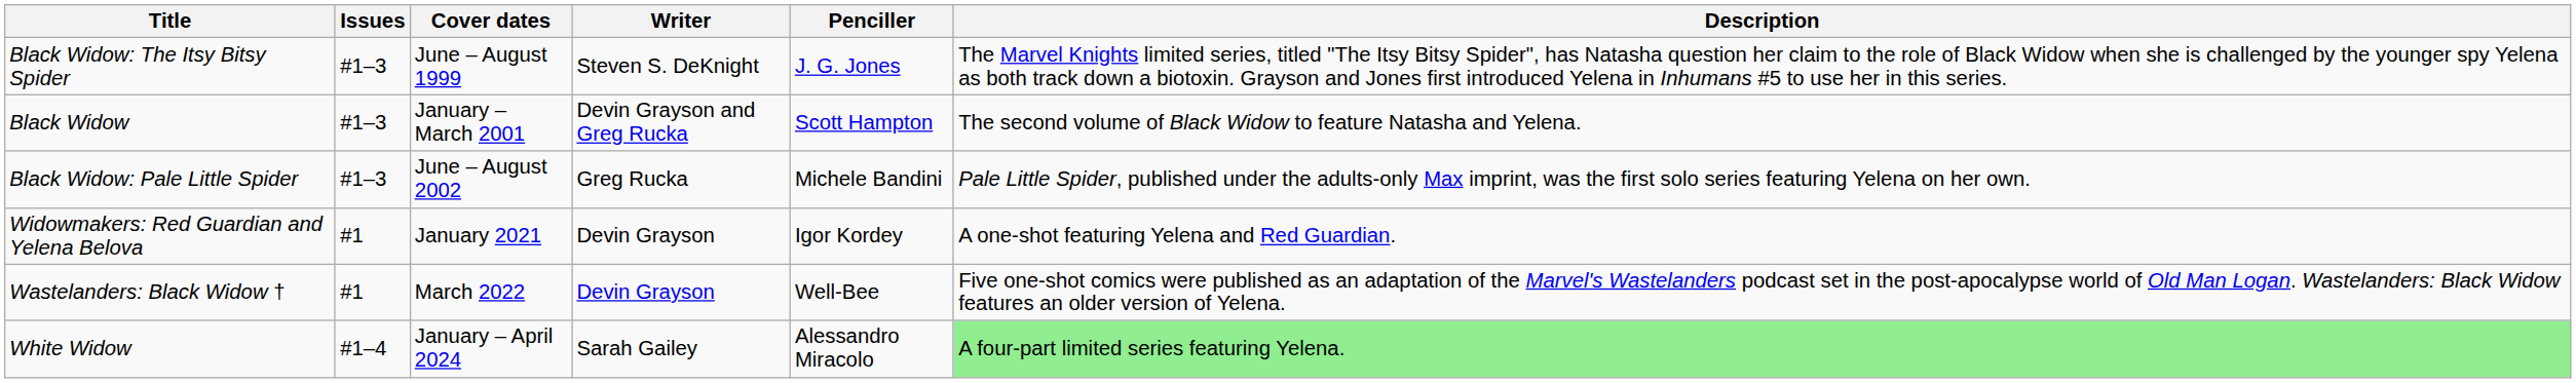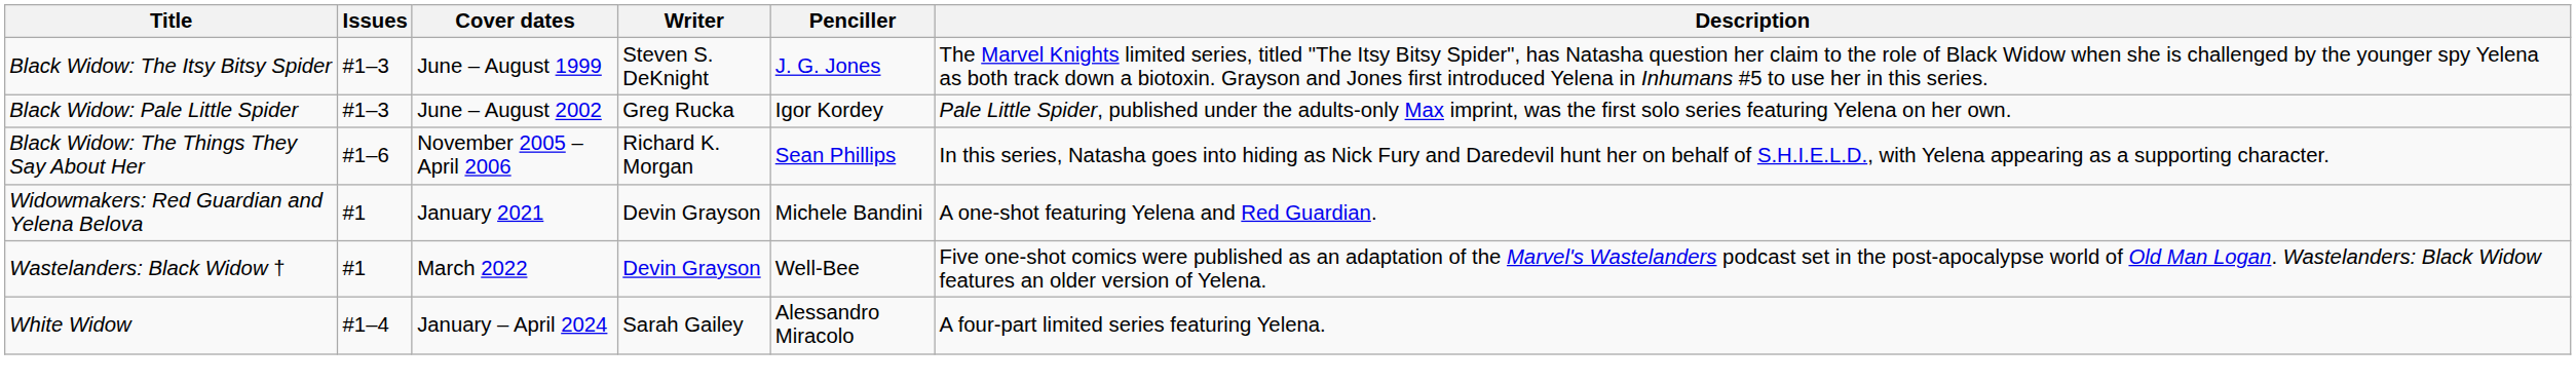 <table class="wikitable">
 <tr>
 <th>Title</th>
 <th>Issues</th>
 <th>Cover dates</th>
 <th>Writer</th>
 <th>Penciller</th>
 <th>Description</th>
 </tr>
 <tr>
 <td><em>Black Widow: The Itsy Bitsy Spider</em></td>
 <td>#1–3</td>
 <td>June – August <a href='#'>1999</a></td>
 <td>Steven S. DeKnight</td>
 <td><a href='#'>J. G. Jones</a></td>
 <td>The <a href='#'>Marvel Knights</a> limited series, titled "The Itsy Bitsy Spider", has Natasha question her claim to the role of Black Widow when she is challenged by the younger spy Yelena as both track down a biotoxin. Grayson and Jones first introduced Yelena in <em>Inhumans</em> #5 to use her in this series.</td>
 </tr>
 <tr>
-<td><em>Black Widow</em></td>
-<td>#1–3</td>
-<td>January – March <a href='#'>2001</a></td>
-<td>Devin Grayson and <a href='#'>Greg Rucka</a></td>
-<td><a href='#'>Scott Hampton</a></td>
-<td>The second volume of <em>Black Widow</em> to feature Natasha and Yelena.</td>
-</tr>
-<tr>
 <td><em>Black Widow: Pale Little Spider</em></td>
 <td>#1–3</td>
 <td>June – August <a href='#'>2002</a></td>
 <td>Greg Rucka</td>
-<td>Michele Bandini</td>
+<td>Igor Kordey</td>
 <td><em>Pale Little Spider</em>, published under the adults-only <a href='#'>Max</a> imprint, was the first solo series featuring Yelena on her own.</td>
+</tr>
+<tr>
+<td><em>Black Widow: The Things They Say About Her</em></td>
+<td>#1–6</td>
+<td>November <a href='#'>2005</a> – April <a href='#'>2006</a></td>
+<td>Richard K. Morgan</td>
+<td><a href='#'>Sean Phillips</a></td>
+<td>In this series, Natasha goes into hiding as Nick Fury and Daredevil hunt her on behalf of <a href='#'>S.H.I.E.L.D.</a>, with Yelena appearing as a supporting character.</td>
 </tr>
 <tr>
 <td><em>Widowmakers: Red Guardian and Yelena Belova</em></td>
 <td>#1</td>
 <td>January <a href='#'>2021</a></td>
 <td>Devin Grayson</td>
-<td>Igor Kordey</td>
+<td>Michele Bandini</td>
 <td>A one-shot featuring Yelena and <a href='#'>Red Guardian</a>.</td>
 </tr>
 <tr>
 <td><em>Wastelanders: Black Widow</em> †</td>
 <td>#1</td>
 <td>March <a href='#'>2022</a></td>
 <td><a href='#'>Devin Grayson</a></td>
 <td>Well-Bee</td>
 <td>Five one-shot comics were published as an adaptation of the <em><a href='#'>Marvel's Wastelanders</a></em> podcast set in the post-apocalypse world of <em><a href='#'>Old Man Logan</a></em>. <em>Wastelanders: Black Widow</em> features an older version of Yelena.</td>
 </tr>
 <tr>
 <td><em>White Widow</em></td>
 <td>#1–4</td>
 <td>January – April <a href='#'>2024</a></td>
 <td>Sarah Gailey</td>
 <td>Alessandro Miracolo</td>
-<td style="background: lightgreen;">A four-part limited series featuring Yelena.</td>
+<td>A four-part limited series featuring Yelena.</td>
 </tr>
 </table>
